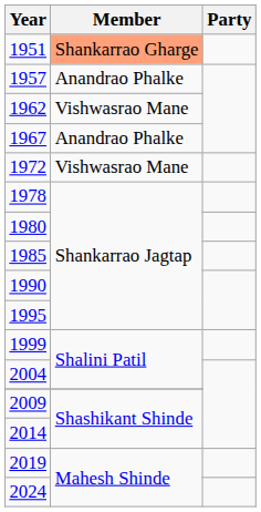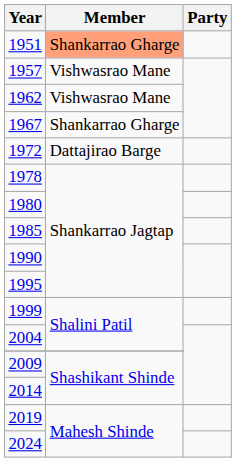 <table class="wikitable">
 <tr>
 <th>Year</th>
 <th>Member</th>
 <th colspan=2>Party</th>
 </tr>
 <tr>
 <td><a href='#'>1951</a></td>
 <td style="background: lightsalmon;">Shankarrao Gharge</td>
 <td></td>
 </tr>
 <tr>
 <td><a href='#'>1957</a></td>
-<td>Anandrao Phalke</td>
+<td>Vishwasrao Mane</td>
 </tr>
 <tr>
 <td><a href='#'>1962</a></td>
 <td>Vishwasrao Mane</td>
 </tr>
 <tr>
 <td><a href='#'>1967</a></td>
-<td>Anandrao Phalke</td>
+<td>Shankarrao Gharge</td>
 </tr>
 <tr>
 <td><a href='#'>1972</a></td>
-<td>Vishwasrao Mane</td>
+<td>Dattajirao Barge</td>
 <td></td>
 </tr>
 <tr>
 <td><a href='#'>1978</a></td>
 <td rowspan="5">Shankarrao Jagtap</td>
 <td></td>
 </tr>
 <tr>
 <td><a href='#'>1980</a></td>
 <td></td>
 </tr>
 <tr>
 <td><a href='#'>1985</a></td>
 <td></td>
 </tr>
 <tr>
 <td><a href='#'>1990</a></td>
 </tr>
 <tr>
 <td><a href='#'>1995</a></td>
 </tr>
 <tr>
 <td><a href='#'>1999</a></td>
 <td rowspan=2><a href='#'>Shalini Patil</a></td>
 <td></td>
 </tr>
 <tr>
 <td><a href='#'>2004</a></td>
 </tr>
 <tr>
 </tr>
 <tr>
 <td><a href='#'>2009</a></td>
 <td rowspan=2><a href='#'>Shashikant Shinde</a></td>
 </tr>
 <tr>
 <td><a href='#'>2014</a></td>
 </tr>
 <tr>
 <td><a href='#'>2019</a></td>
 <td Rowspan=2><a href='#'>Mahesh Shinde</a></td>
 <td></td>
 </tr>
 <tr>
 <td><a href='#'>2024</a></td>
 </tr>
 </table>
